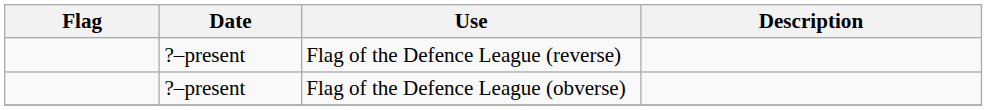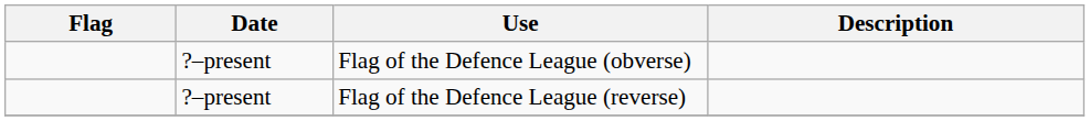 <table class="wikitable">
 <tr>
 <th style="width:110px;">Flag</th>
 <th style="width:100px;">Date</th>
 <th style="width:250px;">Use</th>
 <th style="width:250px;">Description</th>
 </tr>
 <tr>
 <td></td>
 <td>?–present</td>
-<td>Flag of the Defence League (reverse)</td>
+<td>Flag of the Defence League (obverse)</td>
 <td></td>
 </tr>
 <tr>
 <td></td>
 <td>?–present</td>
-<td>Flag of the Defence League (obverse)</td>
+<td>Flag of the Defence League (reverse)</td>
 <td></td>
 </tr>
 <tr>
 </tr>
 </table>
